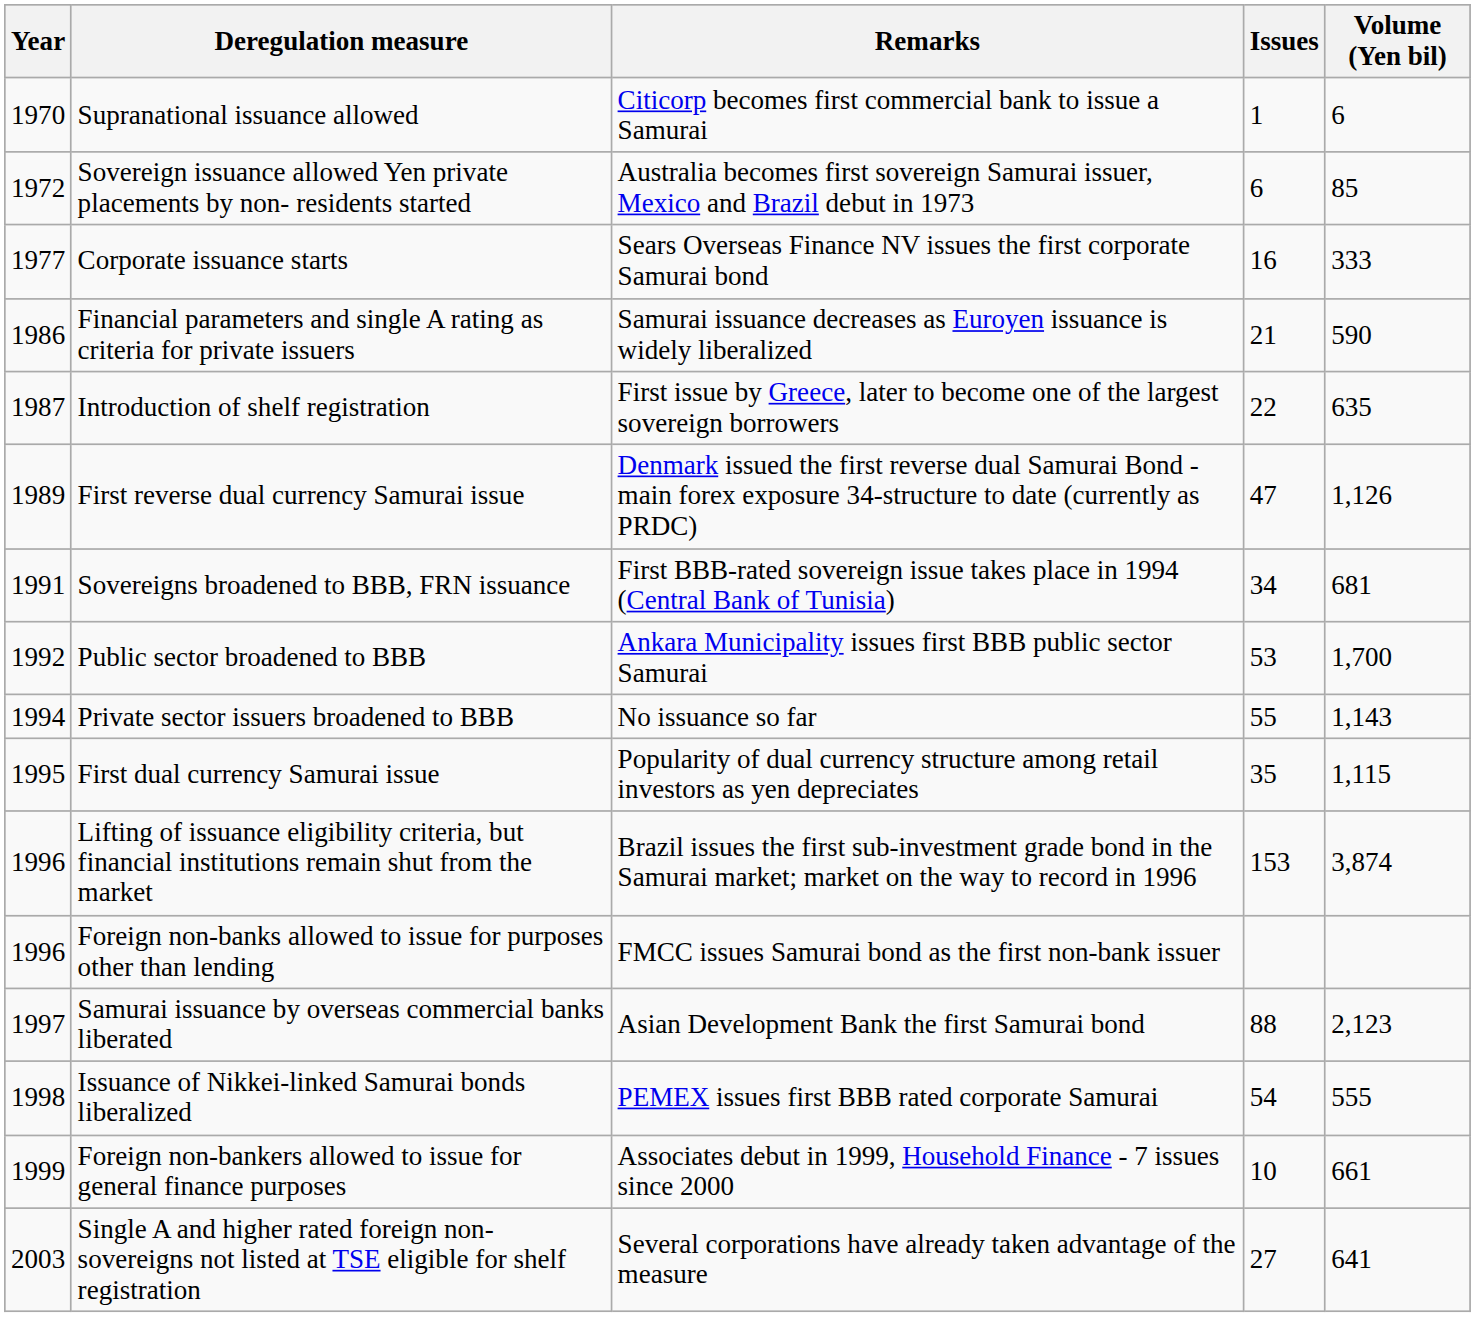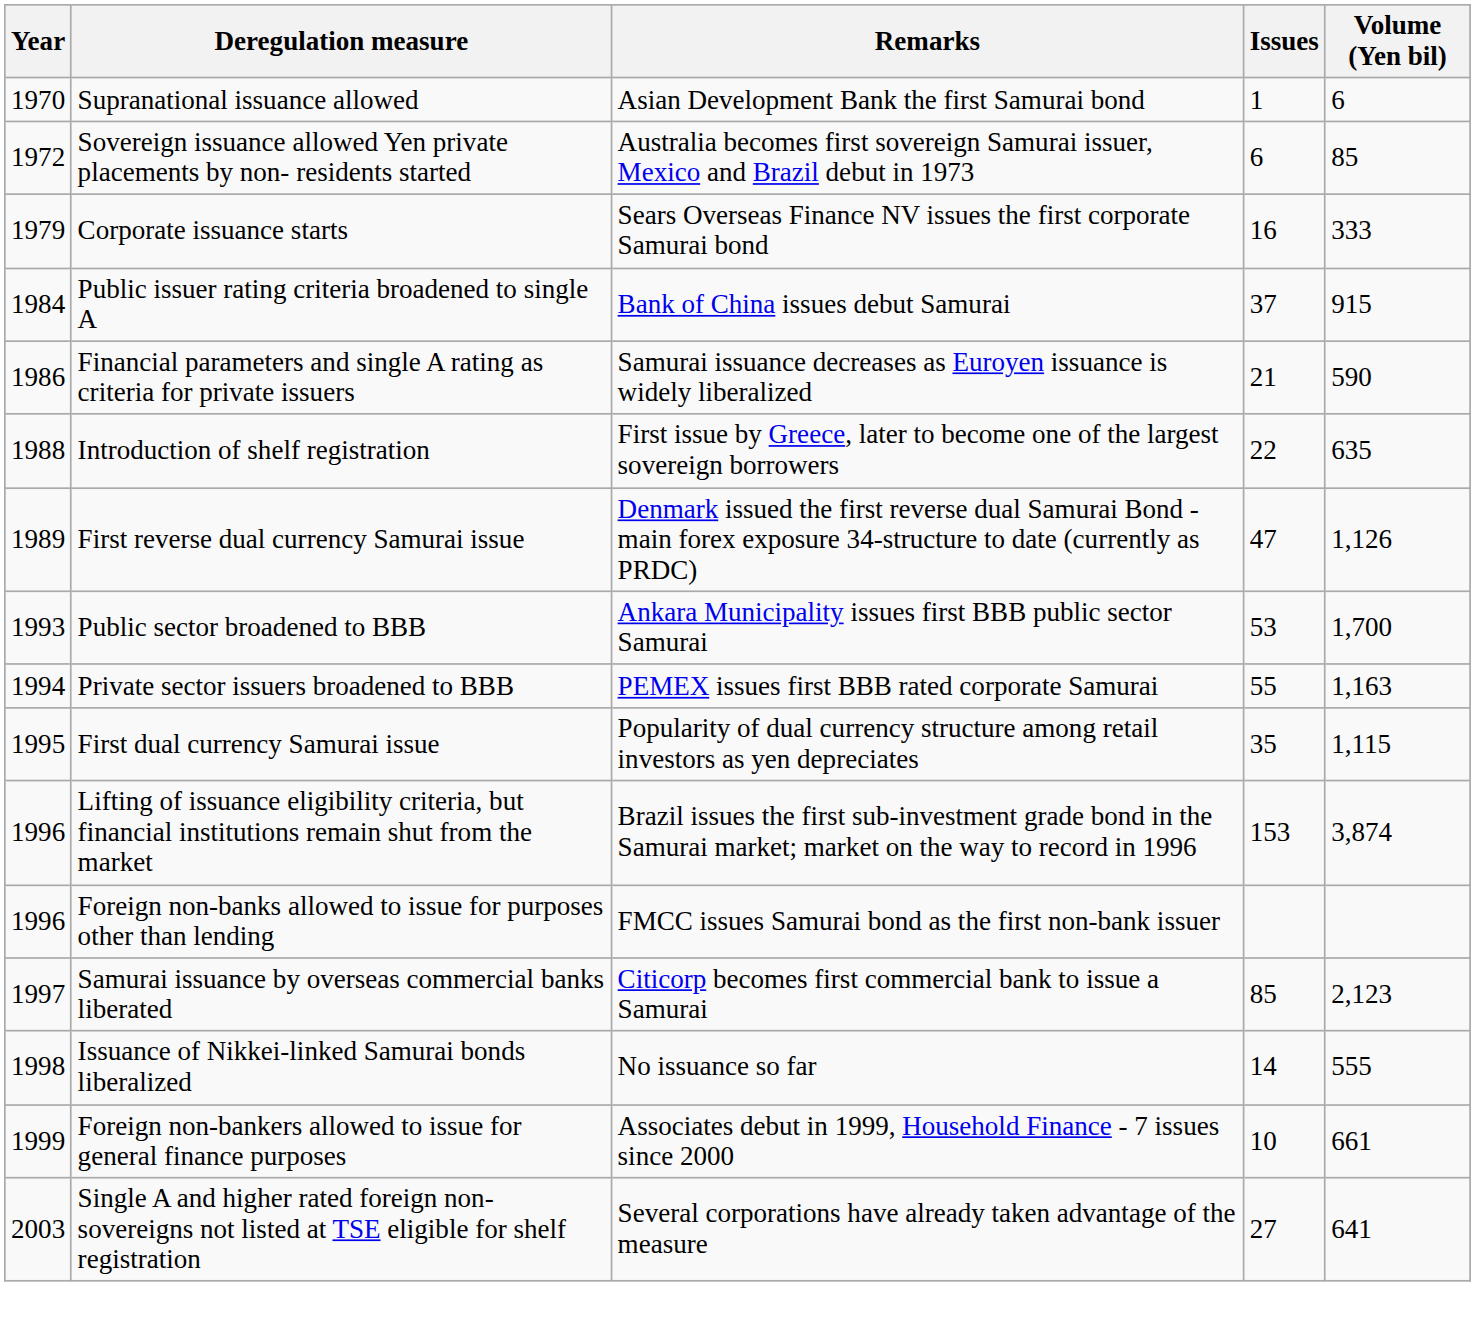 <table class="wikitable sortable">
 <tr>
 <th>Year</th>
 <th>Deregulation measure</th>
 <th>Remarks</th>
 <th>Issues</th>
 <th>Volume (Yen bil)</th>
 </tr>
 <tr>
 <td>1970</td>
 <td>Supranational issuance allowed</td>
-<td><a href='#'>Citicorp</a> becomes first commercial bank to issue a Samurai</td>
+<td>Asian Development Bank the first Samurai bond</td>
 <td>1</td>
 <td>6</td>
 </tr>
 <tr>
 <td>1972</td>
 <td>Sovereign issuance allowed Yen private placements by non- residents started</td>
 <td>Australia becomes first sovereign Samurai issuer, <a href='#'>Mexico</a> and <a href='#'>Brazil</a> debut in 1973</td>
 <td>6</td>
 <td>85</td>
 </tr>
 <tr>
-<td>1977</td>
+<td>1979</td>
 <td>Corporate issuance starts</td>
 <td>Sears Overseas Finance NV issues the first corporate Samurai bond</td>
 <td>16</td>
 <td>333</td>
+</tr>
+<tr>
+<td>1984</td>
+<td>Public issuer rating criteria broadened to single A</td>
+<td><a href='#'>Bank of China</a> issues debut Samurai</td>
+<td>37</td>
+<td>915</td>
 </tr>
 <tr>
 <td>1986</td>
 <td>Financial parameters and single A rating as criteria for private issuers</td>
 <td>Samurai issuance decreases as <a href='#'>Euroyen</a> issuance is widely liberalized</td>
 <td>21</td>
 <td>590</td>
 </tr>
 <tr>
-<td>1987</td>
+<td>1988</td>
 <td>Introduction of shelf registration</td>
 <td>First issue by <a href='#'>Greece</a>, later to become one of the largest sovereign borrowers</td>
 <td>22</td>
 <td>635</td>
 </tr>
 <tr>
 <td>1989</td>
 <td>First reverse dual currency Samurai issue</td>
 <td><a href='#'>Denmark</a> issued the first reverse dual Samurai Bond - main forex exposure 34-structure to date (currently as PRDC)</td>
 <td>47</td>
 <td>1,126</td>
 </tr>
 <tr>
-<td>1991</td>
-<td>Sovereigns broadened to BBB, FRN issuance</td>
-<td>First BBB-rated sovereign issue takes place in 1994 (<a href='#'>Central Bank of Tunisia</a>)</td>
-<td>34</td>
-<td>681</td>
-</tr>
-<tr>
-<td>1992</td>
+<td>1993</td>
 <td>Public sector broadened to BBB</td>
 <td><a href='#'>Ankara Municipality</a> issues first BBB public sector Samurai</td>
 <td>53</td>
 <td>1,700</td>
 </tr>
 <tr>
 <td>1994</td>
 <td>Private sector issuers broadened to BBB</td>
-<td>No issuance so far</td>
+<td><a href='#'>PEMEX</a> issues first BBB rated corporate Samurai</td>
 <td>55</td>
-<td>1,143</td>
+<td>1,163</td>
 </tr>
 <tr>
 <td>1995</td>
 <td>First dual currency Samurai issue</td>
 <td>Popularity of dual currency structure among retail investors as yen depreciates</td>
 <td>35</td>
 <td>1,115</td>
 </tr>
 <tr>
 <td>1996</td>
 <td>Lifting of issuance eligibility criteria, but financial institutions remain shut from the market</td>
 <td>Brazil issues the first sub-investment grade bond in the Samurai market; market on the way to record in 1996</td>
 <td>153</td>
 <td>3,874</td>
 </tr>
 <tr>
 <td>1996</td>
 <td>Foreign non-banks allowed to issue for purposes other than lending</td>
 <td>FMCC issues Samurai bond as the first non-bank issuer</td>
 <td></td>
 <td></td>
 </tr>
 <tr>
 <td>1997</td>
 <td>Samurai issuance by overseas commercial banks liberated</td>
-<td>Asian Development Bank the first Samurai bond</td>
-<td>88</td>
+<td><a href='#'>Citicorp</a> becomes first commercial bank to issue a Samurai</td>
+<td>85</td>
 <td>2,123</td>
 </tr>
 <tr>
 <td>1998</td>
 <td>Issuance of Nikkei-linked Samurai bonds liberalized</td>
-<td><a href='#'>PEMEX</a> issues first BBB rated corporate Samurai</td>
-<td>54</td>
+<td>No issuance so far</td>
+<td>14</td>
 <td>555</td>
 </tr>
 <tr>
 <td>1999</td>
 <td>Foreign non-bankers allowed to issue for general finance purposes</td>
 <td>Associates debut in 1999, <a href='#'>Household Finance</a> - 7 issues since 2000</td>
 <td>10</td>
 <td>661</td>
 </tr>
 <tr>
 <td>2003</td>
 <td>Single A and higher rated foreign non-sovereigns not listed at <a href='#'>TSE</a> eligible for shelf registration</td>
 <td>Several corporations have already taken advantage of the measure</td>
 <td>27</td>
 <td>641</td>
 </tr>
 </table>
